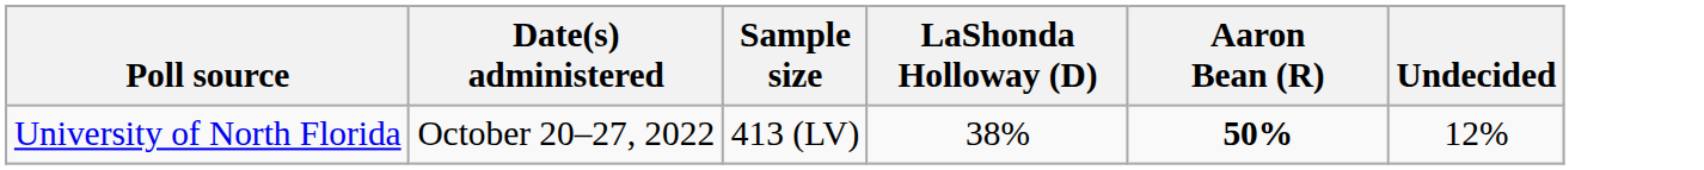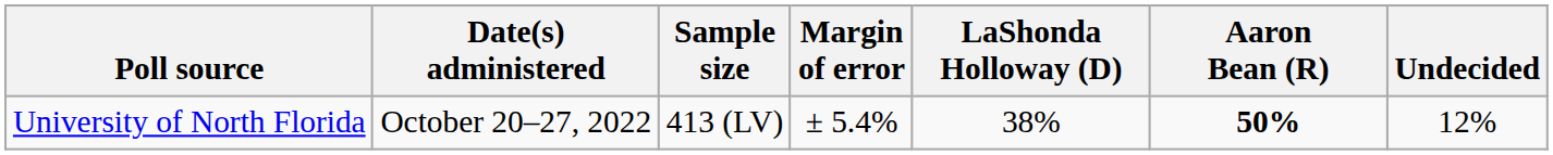 <table class="wikitable" style="font-size:90%;text-align:center;">
 <tr valign=bottom>
 <th>Poll source</th>
 <th>Date(s)<br>administered</th>
 <th>Sample<br>size</th>
+<th>Margin<br>of error</th>
 <th style="width:100px;">LaShonda<br>Holloway (D)</th>
 <th style="width:100px;">Aaron<br>Bean (R)</th>
 <th>Undecided</th>
 </tr>
 <tr>
 <td style="text-align:left;"><a href='#'>University of North Florida</a></td>
 <td>October 20–27, 2022</td>
 <td>413 (LV)</td>
+<td>± 5.4%</td>
 <td>38%</td>
 <td><strong>50%</strong></td>
 <td>12%</td>
 </tr>
 </table>
